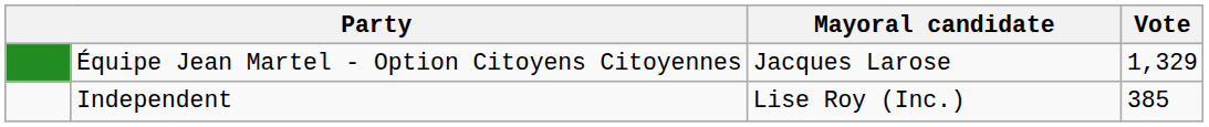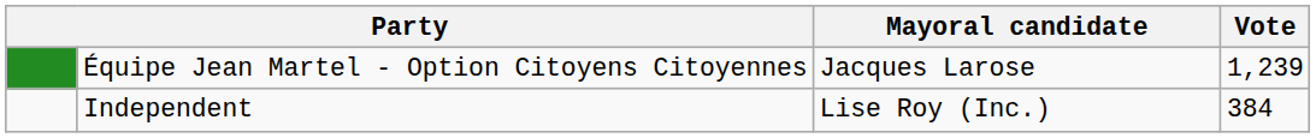 <table class="wikitable">
 <tr>
 <th bgcolor="#DDDDFF" width="230px" colspan="2">Party</th>
 <th bgcolor="#DDDDFF" width="200px">Mayoral candidate</th>
 <th bgcolor="#DDDDFF" width="30px">Vote</th>
 </tr>
 <tr>
 <td bgcolor="#228B22" width="30px"> </td>
 <td>Équipe Jean Martel - Option Citoyens Citoyennes</td>
 <td>Jacques Larose</td>
-<td>1,329</td>
+<td>1,239</td>
 </tr>
 <tr>
 <td> </td>
 <td>Independent</td>
 <td>Lise Roy (Inc.)</td>
-<td>385</td>
+<td>384</td>
 </tr>
 </table>
